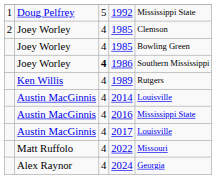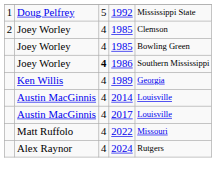 <table class="wikitable">
 <tr>
 </tr>
 <tr>
 <td>1</td>
 <td><a href='#'>Doug Pelfrey</a></td>
 <td>5</td>
 <td><a href='#'>1992</a></td>
 <td style="font-size:80%;">Mississippi State</td>
 </tr>
 <tr>
 <td>2</td>
 <td>Joey Worley</td>
 <td>4</td>
 <td><a href='#'>1985</a></td>
 <td style="font-size:80%;">Clemson</td>
 </tr>
 <tr>
 <td></td>
 <td>Joey Worley</td>
 <td>4</td>
 <td><a href='#'>1985</a></td>
 <td style="font-size:80%;">Bowling Green</td>
 </tr>
 <tr>
 <td></td>
 <td>Joey Worley</td>
 <td><strong>4</strong></td>
 <td><a href='#'>1986</a></td>
 <td style="font-size:80%;">Southern Mississippi</td>
 </tr>
 <tr>
 <td></td>
 <td><a href='#'>Ken Willis</a></td>
 <td>4</td>
 <td><a href='#'>1989</a></td>
-<td style="font-size:80%;">Rutgers</td>
+<td style="font-size:80%;"><a href='#'>Georgia</a></td>
 </tr>
 <tr>
 <td></td>
 <td><a href='#'>Austin MacGinnis</a></td>
 <td>4</td>
 <td><a href='#'>2014</a></td>
 <td style="font-size:80%;"><a href='#'>Louisville</a></td>
-</tr>
-<tr>
-<td></td>
-<td><a href='#'>Austin MacGinnis</a></td>
-<td>4</td>
-<td><a href='#'>2016</a></td>
-<td style="font-size:80%;"><a href='#'>Mississippi State</a></td>
 </tr>
 <tr>
 <td></td>
 <td><a href='#'>Austin MacGinnis</a></td>
 <td>4</td>
 <td><a href='#'>2017</a></td>
 <td style="font-size:80%;"><a href='#'>Louisville</a></td>
 </tr>
 <tr>
 <td></td>
 <td>Matt Ruffolo</td>
 <td>4</td>
 <td><a href='#'>2022</a></td>
 <td style="font-size:80%;"><a href='#'>Missouri</a></td>
 </tr>
 <tr>
 <td></td>
 <td>Alex Raynor</td>
 <td>4</td>
 <td><a href='#'>2024</a></td>
-<td style="font-size:80%;"><a href='#'>Georgia</a></td>
+<td style="font-size:80%;">Rutgers</td>
 </tr>
 </table>
